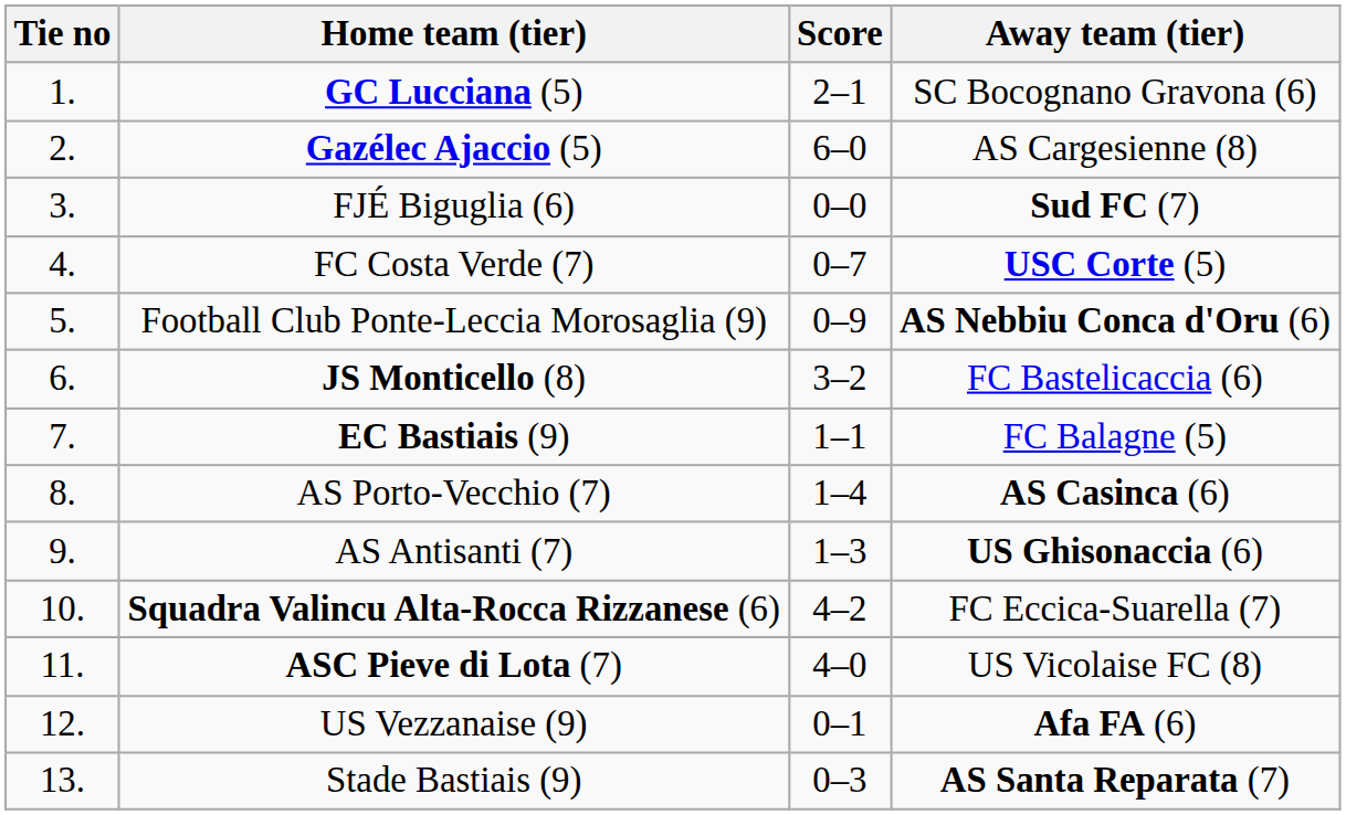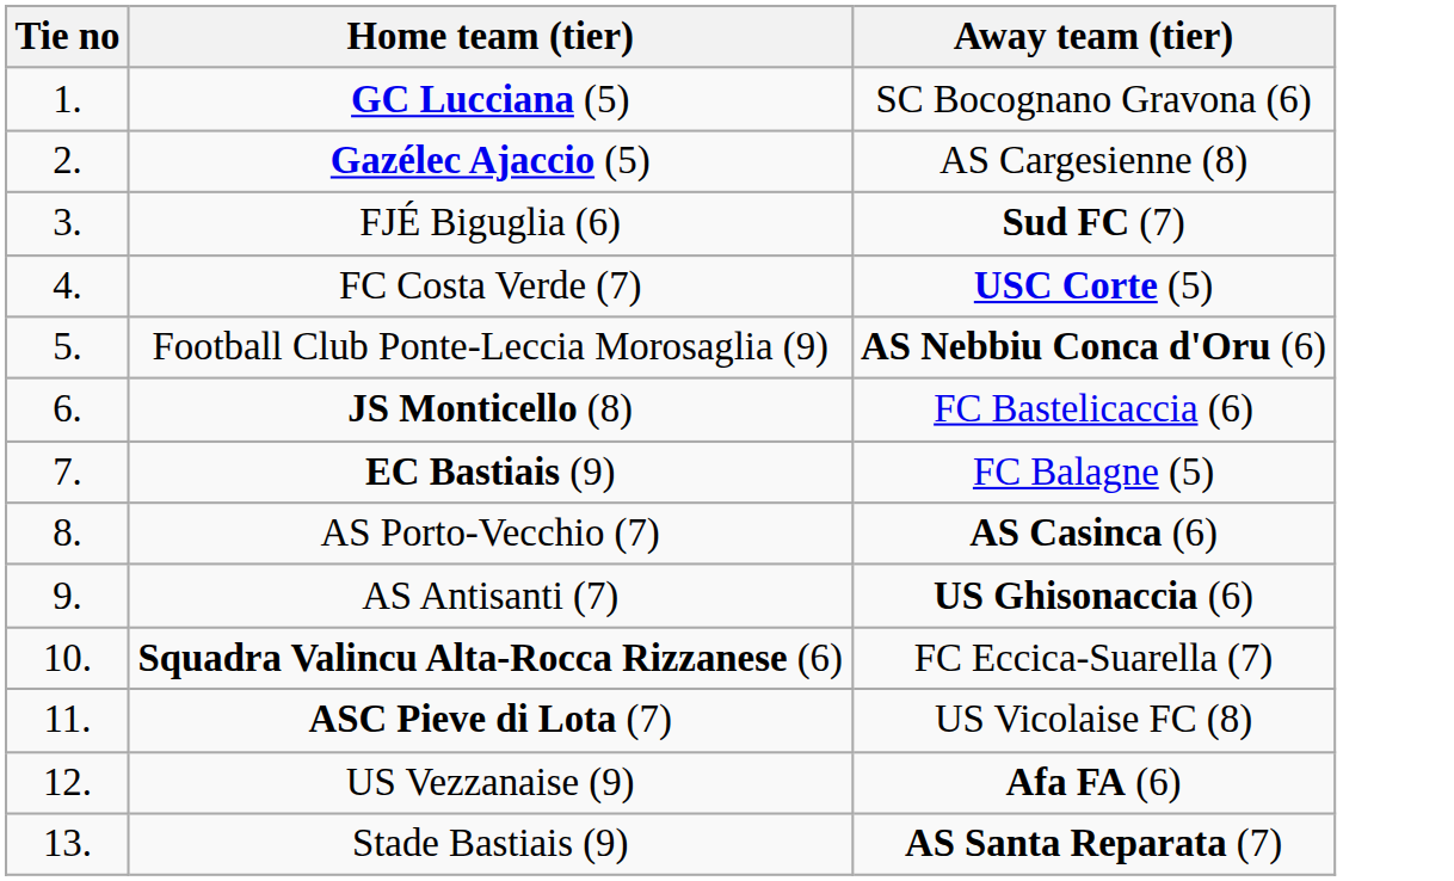 <table class="wikitable" style="text-align: center">
 <tr>
 <th>Tie no</th>
 <th>Home team (tier)</th>
-<th>Score</th>
 <th>Away team (tier)</th>
 </tr>
 <tr>
 <td>1.</td>
 <td><strong><a href='#'>GC Lucciana</a></strong> (5)</td>
-<td>2–1</td>
 <td>SC Bocognano Gravona (6)</td>
 </tr>
 <tr>
 <td>2.</td>
 <td><strong><a href='#'>Gazélec Ajaccio</a></strong> (5)</td>
-<td>6–0</td>
 <td>AS Cargesienne (8)</td>
 </tr>
 <tr>
 <td>3.</td>
 <td>FJÉ Biguglia (6)</td>
-<td>0–0 </td>
 <td><strong>Sud FC</strong> (7)</td>
 </tr>
 <tr>
 <td>4.</td>
 <td>FC Costa Verde (7)</td>
-<td>0–7</td>
 <td><strong><a href='#'>USC Corte</a></strong> (5)</td>
 </tr>
 <tr>
 <td>5.</td>
 <td>Football Club Ponte-Leccia Morosaglia (9)</td>
-<td>0–9</td>
 <td><strong>AS Nebbiu Conca d'Oru</strong> (6)</td>
 </tr>
 <tr>
 <td>6.</td>
 <td><strong>JS Monticello</strong> (8)</td>
-<td>3–2</td>
 <td><a href='#'>FC Bastelicaccia</a> (6)</td>
 </tr>
 <tr>
 <td>7.</td>
 <td><strong>EC Bastiais</strong> (9)</td>
-<td>1–1 </td>
 <td><a href='#'>FC Balagne</a> (5)</td>
 </tr>
 <tr>
 <td>8.</td>
 <td>AS Porto-Vecchio (7)</td>
-<td>1–4</td>
 <td><strong>AS Casinca</strong> (6)</td>
 </tr>
 <tr>
 <td>9.</td>
 <td>AS Antisanti (7)</td>
-<td>1–3</td>
 <td><strong>US Ghisonaccia</strong> (6)</td>
 </tr>
 <tr>
 <td>10.</td>
 <td><strong>Squadra Valincu Alta-Rocca Rizzanese</strong> (6)</td>
-<td>4–2</td>
 <td>FC Eccica-Suarella (7)</td>
 </tr>
 <tr>
 <td>11.</td>
 <td><strong>ASC Pieve di Lota</strong> (7)</td>
-<td>4–0</td>
 <td>US Vicolaise FC (8)</td>
 </tr>
 <tr>
 <td>12.</td>
 <td>US Vezzanaise (9)</td>
-<td>0–1</td>
 <td><strong>Afa FA</strong> (6)</td>
 </tr>
 <tr>
 <td>13.</td>
 <td>Stade Bastiais (9)</td>
-<td>0–3</td>
 <td><strong>AS Santa Reparata</strong> (7)</td>
 </tr>
 </table>
